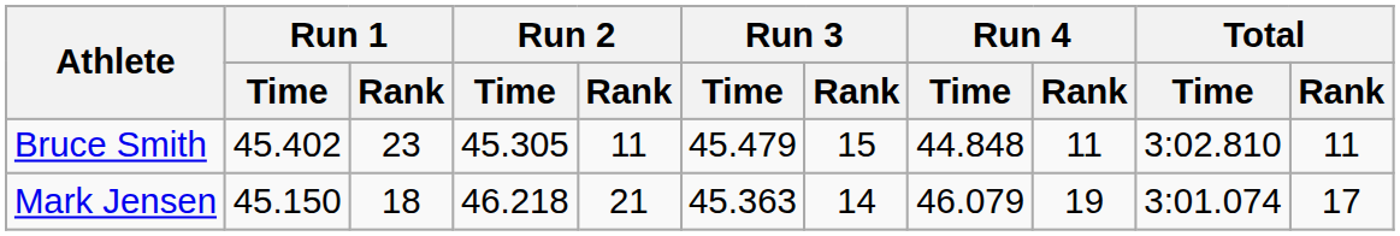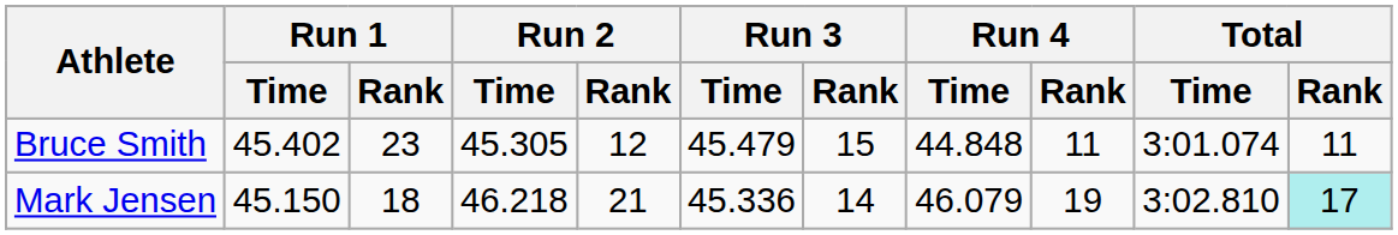 <table class="wikitable" border="1" style="font-size:90%">
 <tr>
 <th rowspan="2">Athlete</th>
 <th colspan="2">Run 1</th>
 <th colspan="2">Run 2</th>
 <th colspan="2">Run 3</th>
 <th colspan="2">Run 4</th>
 <th colspan="2">Total</th>
 </tr>
 <tr>
 <th>Time</th>
 <th>Rank</th>
 <th>Time</th>
 <th>Rank</th>
 <th>Time</th>
 <th>Rank</th>
 <th>Time</th>
 <th>Rank</th>
 <th>Time</th>
 <th>Rank</th>
 </tr>
 <tr>
 <td><a href='#'>Bruce Smith</a></td>
 <td align="center">45.402</td>
 <td align="center">23</td>
 <td align="center">45.305</td>
-<td align="center">11</td>
+<td align="center">12</td>
 <td align="center">45.479</td>
 <td align="center">15</td>
 <td align="center">44.848</td>
 <td align="center">11</td>
-<td align="center">3:02.810</td>
+<td align="center">3:01.074</td>
 <td align="center">11</td>
 </tr>
 <tr>
 <td><a href='#'>Mark Jensen</a></td>
 <td align="center">45.150</td>
 <td align="center">18</td>
 <td align="center">46.218</td>
 <td align="center">21</td>
-<td align="center">45.363</td>
+<td align="center">45.336</td>
 <td align="center">14</td>
 <td align="center">46.079</td>
 <td align="center">19</td>
-<td align="center">3:01.074</td>
-<td align="center">17</td>
+<td align="center">3:02.810</td>
+<td align="center" style="background: paleturquoise;">17</td>
 </tr>
 </table>
